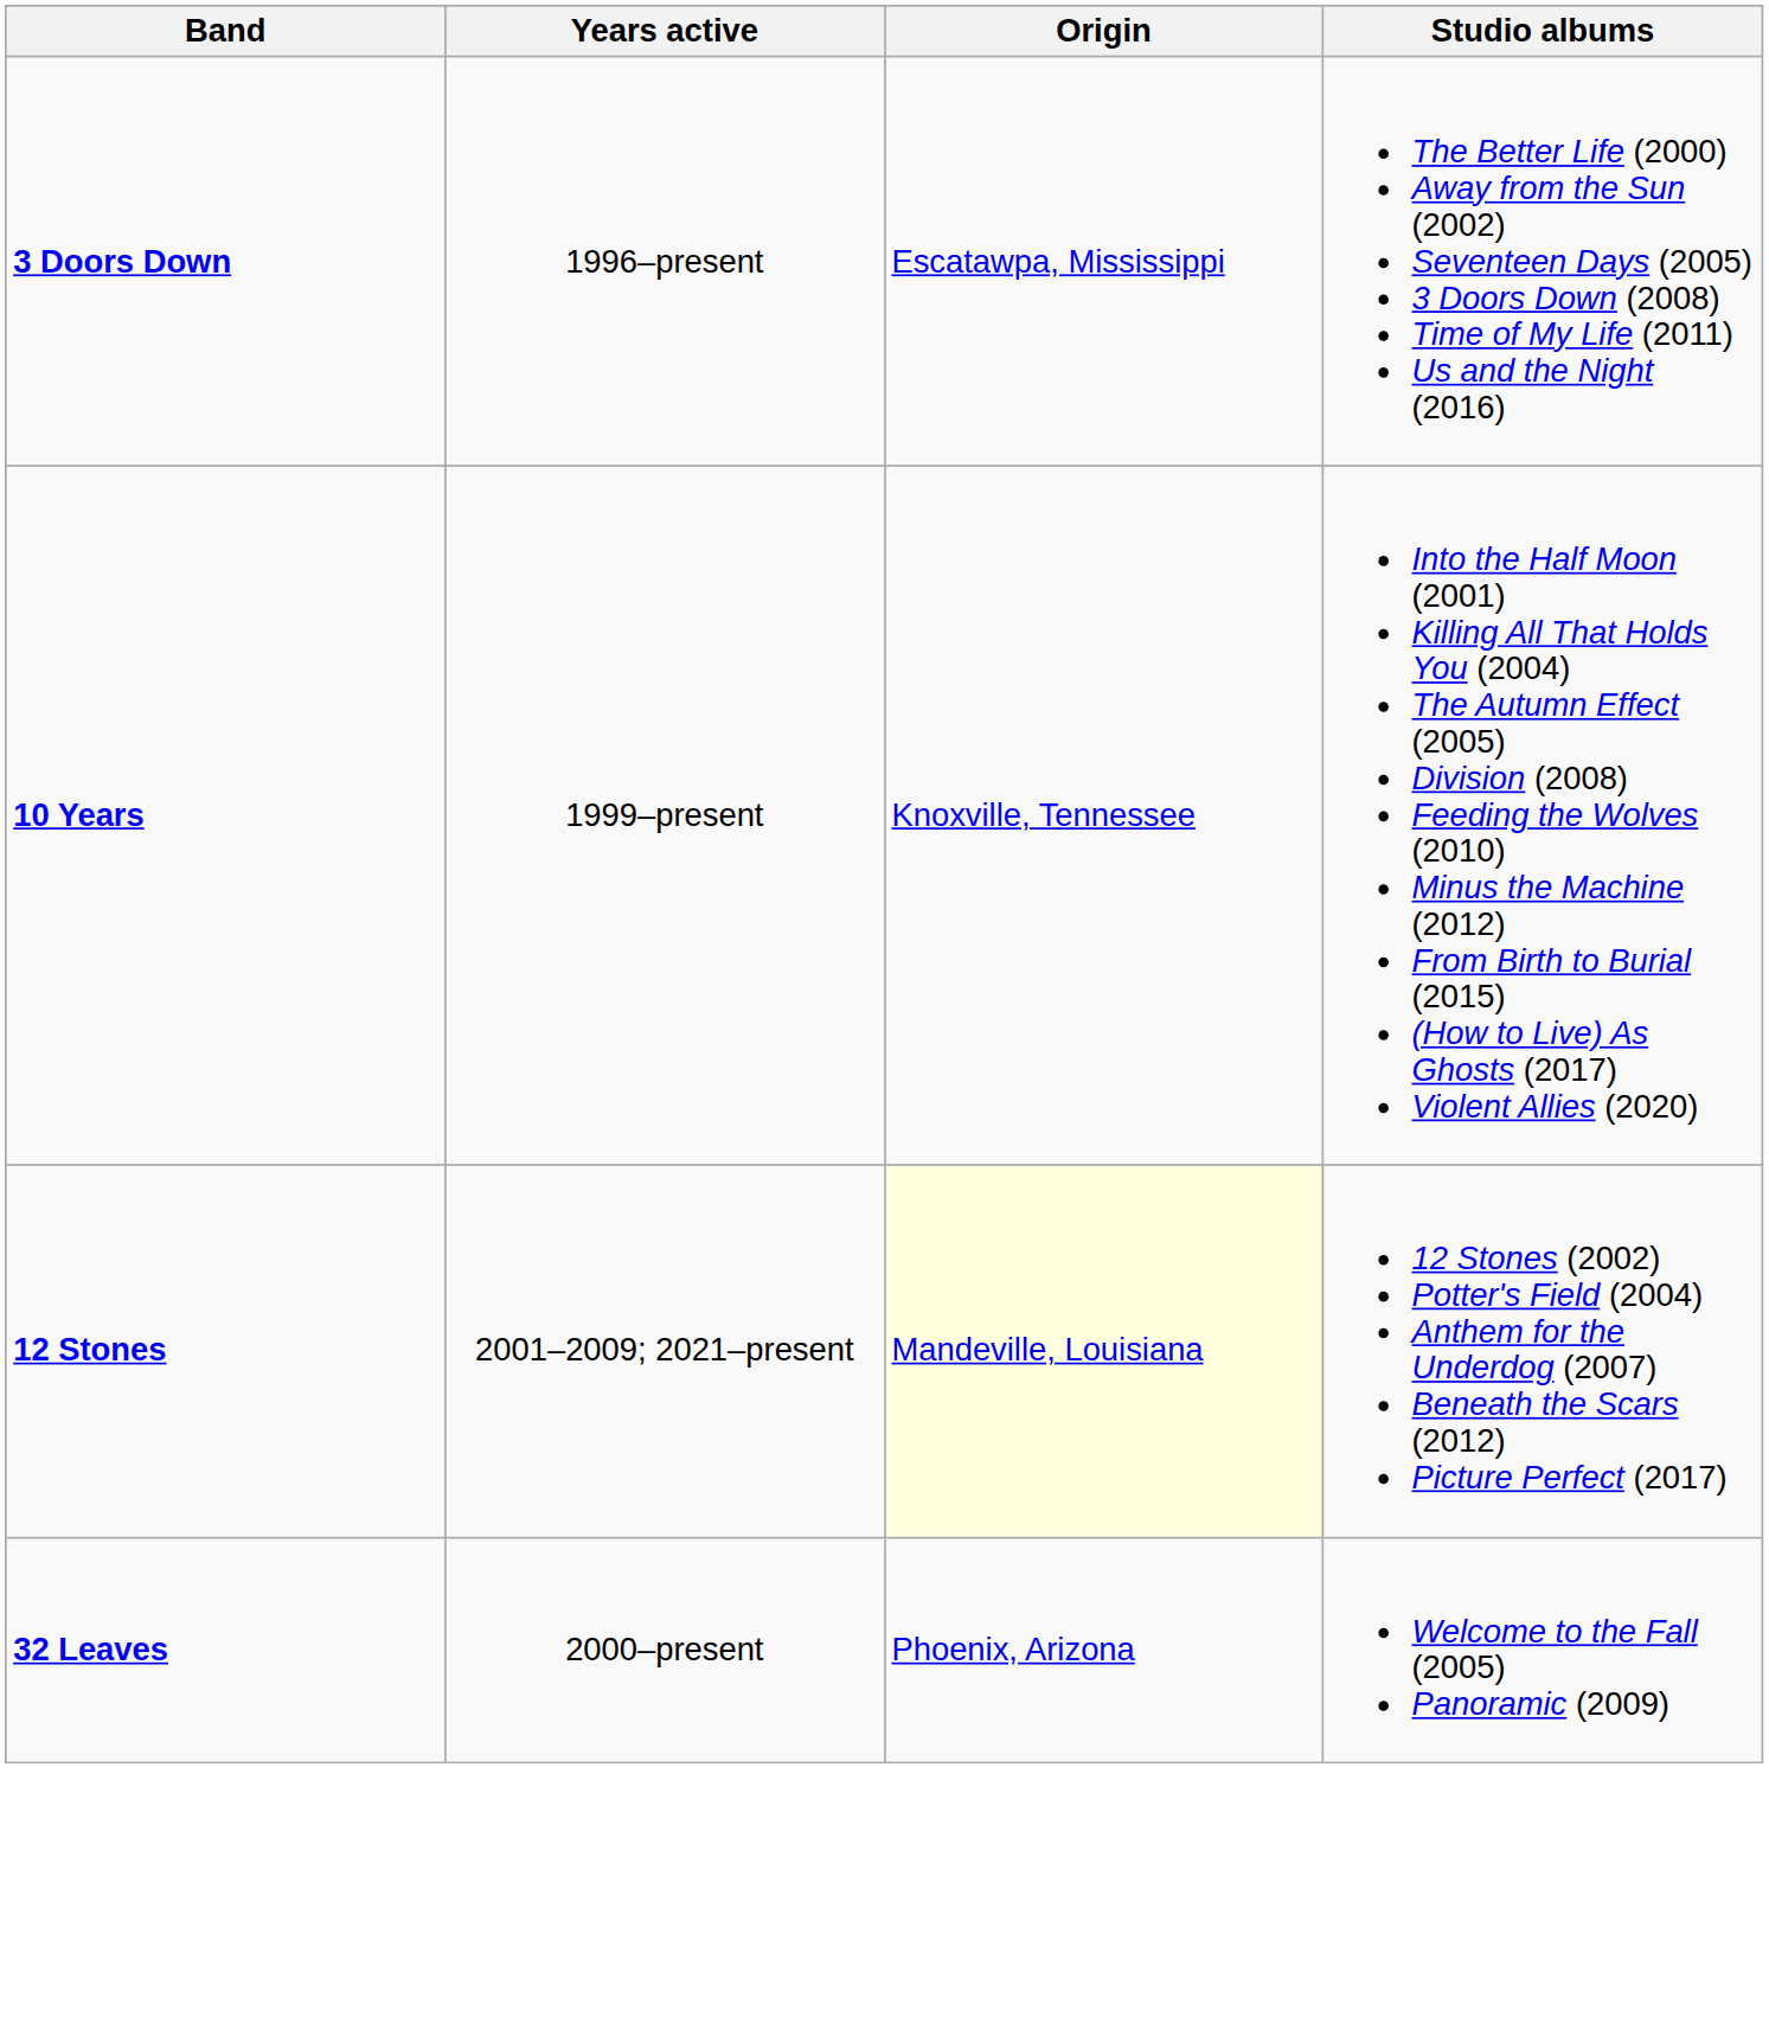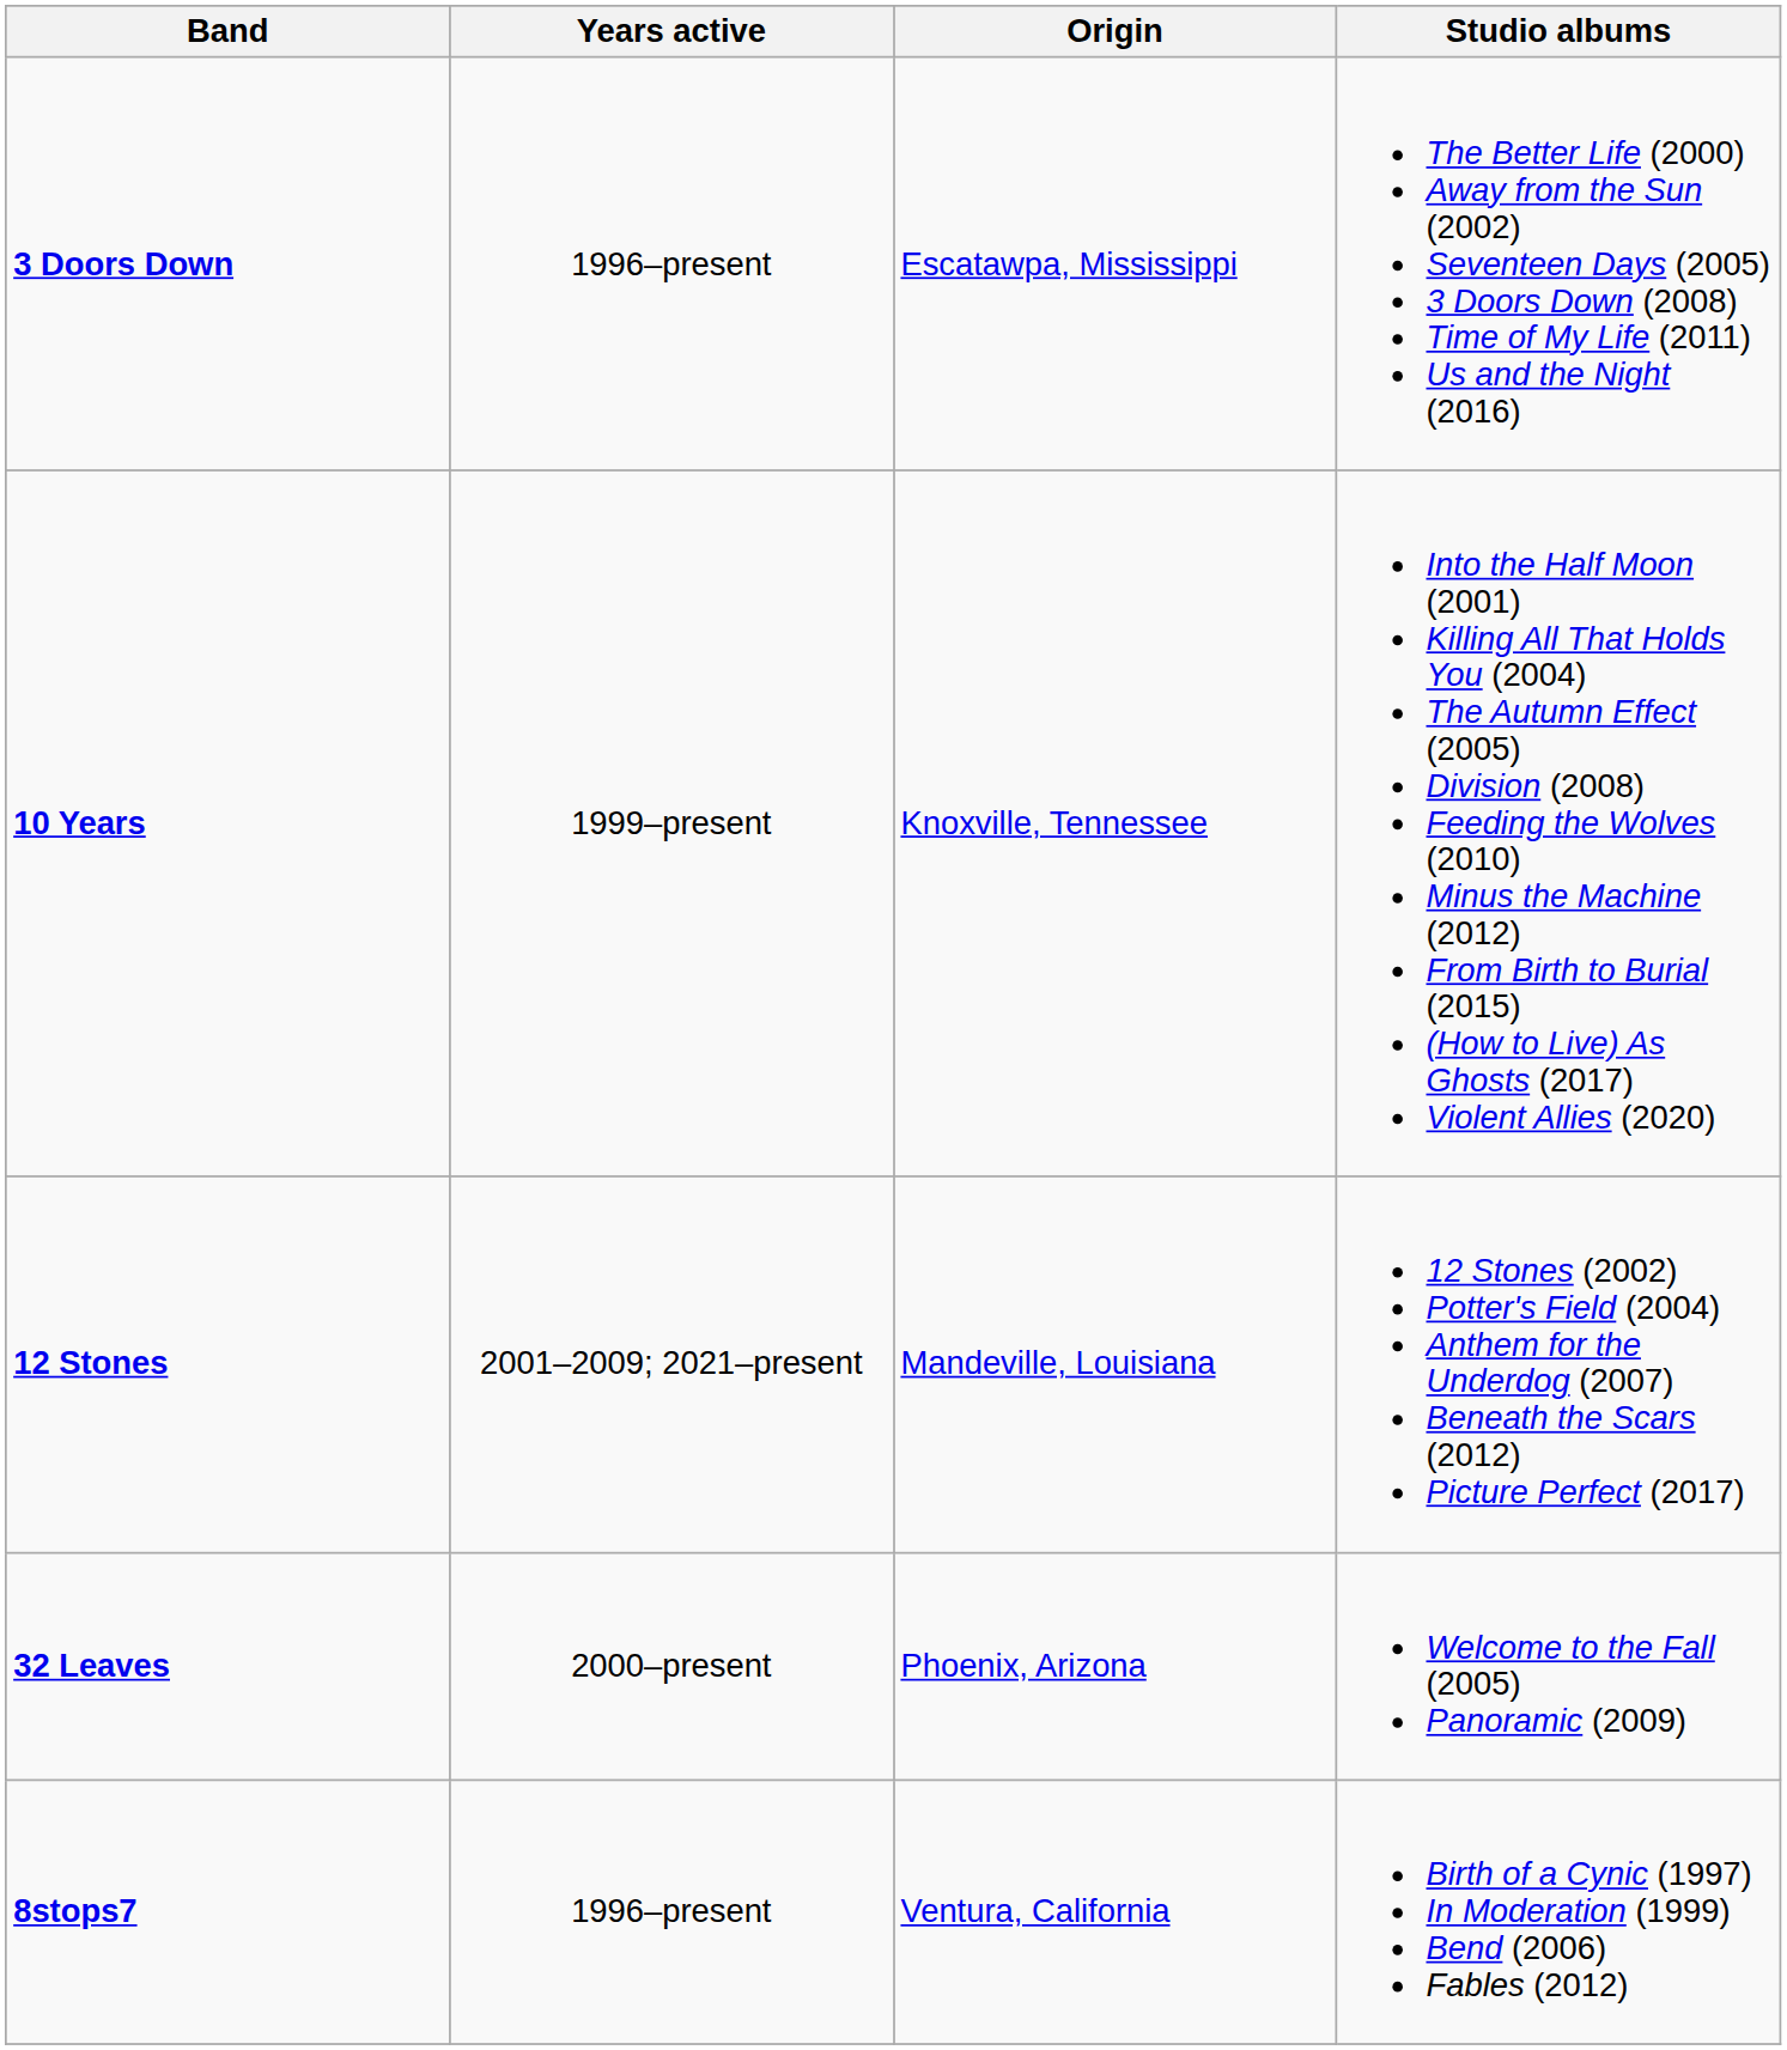 <table class="wikitable sortable">
 <tr>
 <th style="width:15%;">Band</th>
 <th style="width:15%;">Years active</th>
 <th style="width:15%;">Origin</th>
 <th style="width:15%;">Studio albums</th>
 </tr>
 <tr>
 <td><strong><a href='#'>3 Doors Down</a></strong></td>
 <td style="text-align:center;">1996–present</td>
 <td><a href='#'>Escatawpa, Mississippi</a></td>
 <td><br><ul><li><em><a href='#'>The Better Life</a></em> (2000)</li><li><em><a href='#'>Away from the Sun</a></em> (2002)</li><li><em><a href='#'>Seventeen Days</a></em> (2005)</li><li><em><a href='#'>3 Doors Down</a></em> (2008)</li><li><em><a href='#'>Time of My Life</a></em> (2011)</li><li><em><a href='#'>Us and the Night</a></em> (2016)</li></ul></td>
 </tr>
 <tr>
 <td><strong><a href='#'>10 Years</a></strong></td>
 <td style="text-align:center;">1999–present</td>
 <td><a href='#'>Knoxville, Tennessee</a></td>
 <td><br><ul><li><em><a href='#'>Into the Half Moon</a></em> (2001)</li><li><em><a href='#'>Killing All That Holds You</a></em> (2004)</li><li><em><a href='#'>The Autumn Effect</a></em> (2005)</li><li><em><a href='#'>Division</a></em> (2008)</li><li><em><a href='#'>Feeding the Wolves</a></em> (2010)</li><li><em><a href='#'>Minus the Machine</a></em> (2012)</li><li><em><a href='#'>From Birth to Burial</a></em> (2015)</li><li><em><a href='#'>(How to Live) As Ghosts</a></em> (2017)</li><li><em><a href='#'>Violent Allies</a></em> (2020)</li></ul></td>
 </tr>
 <tr>
 <td><strong><a href='#'>12 Stones</a></strong></td>
 <td style="text-align:center;">2001–2009; 2021–present</td>
-<td style="background: lightyellow;"><a href='#'>Mandeville, Louisiana</a></td>
+<td><a href='#'>Mandeville, Louisiana</a></td>
 <td><br><ul><li><em><a href='#'>12 Stones</a></em> (2002)</li><li><em><a href='#'>Potter's Field</a></em> (2004)</li><li><em><a href='#'>Anthem for the Underdog</a></em> (2007)</li><li><em><a href='#'>Beneath the Scars</a></em> (2012)</li><li><a href='#'><em>Picture Perfect</em></a> (2017)</li></ul></td>
 </tr>
 <tr>
 <td><strong><a href='#'>32 Leaves</a></strong></td>
 <td style="text-align:center;">2000–present</td>
 <td><a href='#'>Phoenix, Arizona</a></td>
 <td><br><ul><li><em><a href='#'>Welcome to the Fall</a></em> (2005)</li><li><em><a href='#'>Panoramic</a></em> (2009)</li></ul></td>
 </tr>
+<tr>
+<td><strong><a href='#'>8stops7</a></strong></td>
+<td style="text-align:center;">1996–present</td>
+<td><a href='#'>Ventura, California</a></td>
+<td><br><ul><li><em><a href='#'>Birth of a Cynic</a></em> (1997)</li><li><em><a href='#'>In Moderation</a></em> (1999)</li><li><em><a href='#'>Bend</a></em> (2006)</li><li><em>Fables</em> (2012)</li></ul></td>
+</tr>
 </table>
